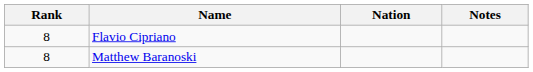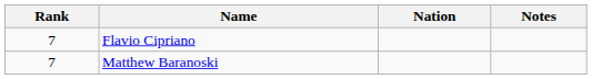 <table class="wikitable sortable" style="text-align:center" width=50%>
 <tr>
 <th>Rank</th>
 <th>Name</th>
 <th>Nation</th>
 <th>Notes</th>
 </tr>
 <tr>
-<td>8</td>
+<td>7</td>
 <td align=left><a href='#'>Flavio Cipriano</a></td>
 <td align=left></td>
 <td></td>
 </tr>
 <tr>
-<td>8</td>
+<td>7</td>
 <td align=left><a href='#'>Matthew Baranoski</a></td>
 <td align=left></td>
 <td></td>
 </tr>
 </table>
